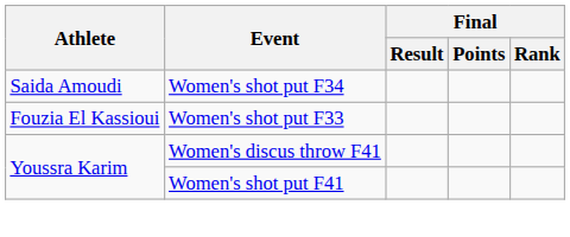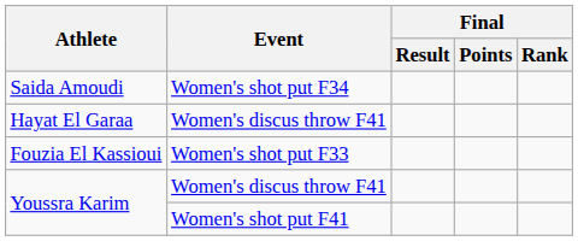 <table class=wikitable style="font-size:95%">
 <tr>
 <th rowspan="2">Athlete</th>
 <th rowspan="2">Event</th>
 <th colspan="3">Final</th>
 </tr>
 <tr>
 <th>Result</th>
 <th>Points</th>
 <th>Rank</th>
 </tr>
 <tr>
 <td><a href='#'>Saida Amoudi</a></td>
 <td><a href='#'>Women's shot put F34</a></td>
+<td></td>
+<td></td>
+<td></td>
+</tr>
+<tr>
+<td><a href='#'>Hayat El Garaa</a></td>
+<td><a href='#'>Women's discus throw F41</a></td>
 <td></td>
 <td></td>
 <td></td>
 </tr>
 <tr>
 <td><a href='#'>Fouzia El Kassioui</a></td>
 <td><a href='#'>Women's shot put F33</a></td>
 <td></td>
 <td></td>
 <td></td>
 </tr>
 <tr>
 <td rowspan=2><a href='#'>Youssra Karim</a></td>
 <td><a href='#'>Women's discus throw F41</a></td>
 <td></td>
 <td></td>
 <td></td>
 </tr>
 <tr>
 <td><a href='#'>Women's shot put F41</a></td>
 <td></td>
 <td></td>
 <td></td>
 </tr>
 </table>
